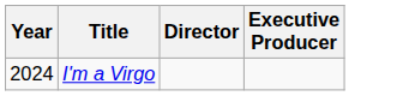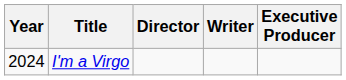 <table class="wikitable">
 <tr>
 <th scope="col">Year</th>
 <th scope="col">Title</th>
 <th scope="col">Director</th>
+<th scope="col">Writer</th>
 <th scope="col">Executive<br>Producer</th>
 </tr>
 <tr>
 <td>2024</td>
 <td><em><a href='#'>I'm a Virgo</a></em></td>
 <td></td>
 <td></td>
+<td></td>
 </tr>
 </table>
